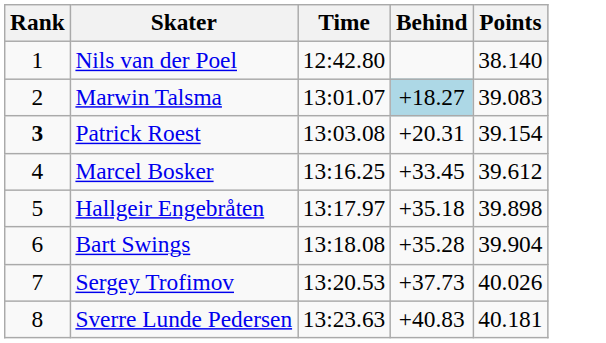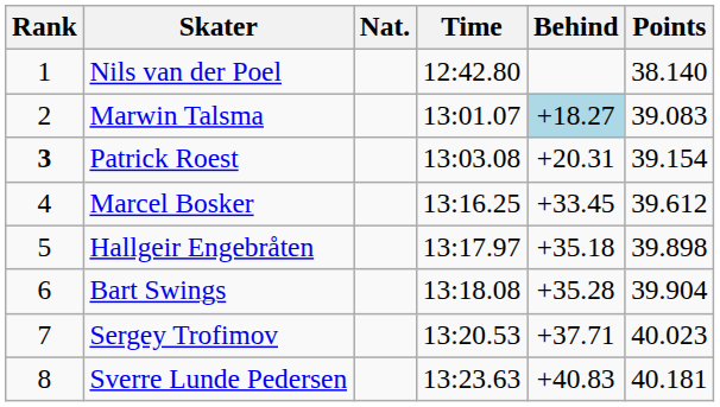 <table class="wikitable sortable" style="text-align:center">
 <tr>
 <th>Rank</th>
 <th>Skater</th>
+<th>Nat.</th>
 <th>Time</th>
 <th>Behind</th>
 <th>Points</th>
 </tr>
 <tr>
 <td>1</td>
 <td align=left><a href='#'>Nils van der Poel</a></td>
+<td></td>
 <td>12:42.80</td>
 <td></td>
 <td>38.140</td>
 </tr>
 <tr>
 <td>2</td>
 <td align=left><a href='#'>Marwin Talsma</a></td>
+<td></td>
 <td>13:01.07</td>
 <td style="background: lightblue;">+18.27</td>
 <td>39.083</td>
 </tr>
 <tr>
 <td><strong>3</strong></td>
 <td align=left><a href='#'>Patrick Roest</a></td>
+<td></td>
 <td>13:03.08</td>
 <td>+20.31</td>
 <td>39.154</td>
 </tr>
 <tr>
 <td>4</td>
 <td align=left><a href='#'>Marcel Bosker</a></td>
+<td></td>
 <td>13:16.25</td>
 <td>+33.45</td>
 <td>39.612</td>
 </tr>
 <tr>
 <td>5</td>
 <td align=left><a href='#'>Hallgeir Engebråten</a></td>
+<td></td>
 <td>13:17.97</td>
 <td>+35.18</td>
 <td>39.898</td>
 </tr>
 <tr>
 <td>6</td>
 <td align=left><a href='#'>Bart Swings</a></td>
+<td></td>
 <td>13:18.08</td>
 <td>+35.28</td>
 <td>39.904</td>
 </tr>
 <tr>
 <td>7</td>
 <td align=left><a href='#'>Sergey Trofimov</a></td>
+<td></td>
 <td>13:20.53</td>
-<td>+37.73</td>
-<td>40.026</td>
+<td>+37.71</td>
+<td>40.023</td>
 </tr>
 <tr>
 <td>8</td>
 <td align=left><a href='#'>Sverre Lunde Pedersen</a></td>
+<td></td>
 <td>13:23.63</td>
 <td>+40.83</td>
 <td>40.181</td>
 </tr>
 </table>
